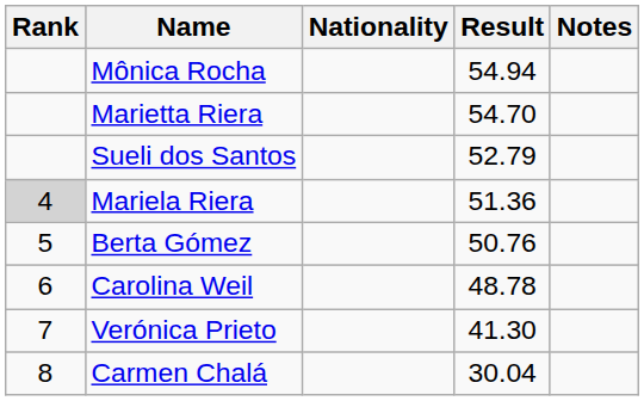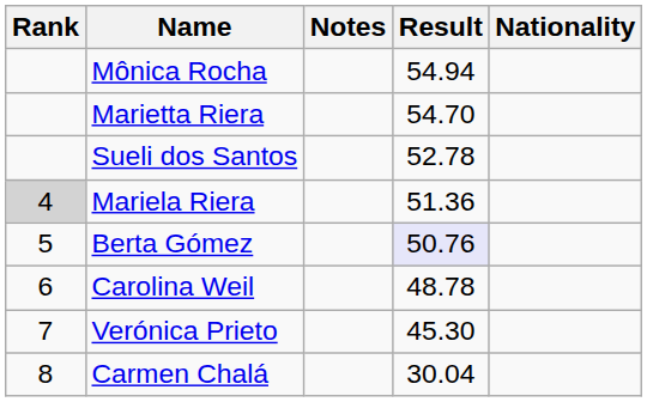 <table class="wikitable sortable" style="text-align:center">
 <tr>
 <th>Rank</th>
 <th>Name</th>
+<th>Notes</th>
+<th>Result</th>
 <th>Nationality</th>
-<th>Result</th>
-<th>Notes</th>
 </tr>
 <tr>
 <td></td>
 <td align=left><a href='#'>Mônica Rocha</a></td>
+<td></td>
+<td>54.94</td>
 <td align=left></td>
-<td>54.94</td>
-<td></td>
 </tr>
 <tr>
 <td></td>
 <td align=left><a href='#'>Marietta Riera</a></td>
+<td></td>
+<td>54.70</td>
 <td align=left></td>
-<td>54.70</td>
-<td></td>
 </tr>
 <tr>
 <td></td>
 <td align=left><a href='#'>Sueli dos Santos</a></td>
+<td></td>
+<td>52.78</td>
 <td align=left></td>
-<td>52.79</td>
-<td></td>
 </tr>
 <tr>
 <td style="background: lightgrey;">4</td>
 <td align=left><a href='#'>Mariela Riera</a></td>
+<td></td>
+<td>51.36</td>
 <td align=left></td>
-<td>51.36</td>
-<td></td>
 </tr>
 <tr>
 <td>5</td>
 <td align=left><a href='#'>Berta Gómez</a></td>
+<td></td>
+<td style="background: lavender;">50.76</td>
 <td align=left></td>
-<td>50.76</td>
-<td></td>
 </tr>
 <tr>
 <td>6</td>
 <td align=left><a href='#'>Carolina Weil</a></td>
+<td></td>
+<td>48.78</td>
 <td align=left></td>
-<td>48.78</td>
-<td></td>
 </tr>
 <tr>
 <td>7</td>
 <td align=left><a href='#'>Verónica Prieto</a></td>
+<td></td>
+<td>45.30</td>
 <td align=left></td>
-<td>41.30</td>
-<td></td>
 </tr>
 <tr>
 <td>8</td>
 <td align=left><a href='#'>Carmen Chalá</a></td>
+<td></td>
+<td>30.04</td>
 <td align=left></td>
-<td>30.04</td>
-<td></td>
 </tr>
 </table>
